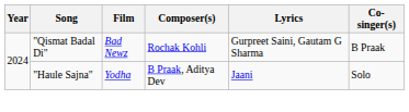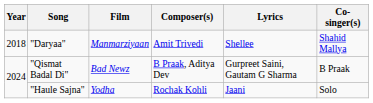 <table class="wikitable">
 <tr>
 <th scope="col">Year</th>
 <th scope="col">Song</th>
 <th scope="col">Film</th>
 <th scope="col">Composer(s)</th>
 <th scope="col">Lyrics</th>
 <th scope="col">Co-singer(s)</th>
 </tr>
 <tr>
+<td>2018</td>
+<td>"Daryaa"</td>
+<td><em><a href='#'>Manmarziyaan</a></em></td>
+<td><a href='#'>Amit Trivedi</a></td>
+<td><a href='#'>Shellee</a></td>
+<td><a href='#'>Shahid Mallya</a></td>
+</tr>
+<tr>
 <td rowspan=2>2024</td>
 <td>"Qismat Badal Di"</td>
 <td><em><a href='#'>Bad Newz</a></em></td>
-<td><a href='#'>Rochak Kohli</a></td>
+<td><a href='#'>B Praak</a>, Aditya Dev</td>
 <td>Gurpreet Saini, Gautam G Sharma</td>
 <td>B Praak</td>
 </tr>
 <tr>
 <td>"Haule Sajna"</td>
 <td><em><a href='#'>Yodha</a></em></td>
-<td><a href='#'>B Praak</a>, Aditya Dev</td>
+<td><a href='#'>Rochak Kohli</a></td>
 <td><a href='#'>Jaani</a></td>
 <td>Solo</td>
 </tr>
 </table>
